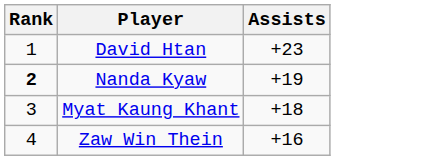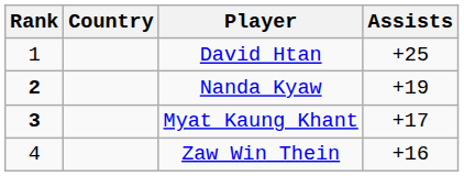 <table class="wikitable" style="text-align:center;">
 <tr>
 <th>Rank</th>
+<th>Country</th>
 <th>Player</th>
 <th>Assists</th>
 </tr>
 <tr>
 <td>1</td>
+<td></td>
 <td><a href='#'>David Htan</a></td>
-<td>+23</td>
+<td>+25</td>
 </tr>
 <tr>
 <td><strong>2</strong></td>
+<td></td>
 <td><a href='#'>Nanda Kyaw</a></td>
 <td>+19</td>
 </tr>
 <tr>
-<td>3</td>
+<td><strong>3</strong></td>
+<td></td>
 <td><a href='#'>Myat Kaung Khant</a></td>
-<td>+18</td>
+<td>+17</td>
 </tr>
 <tr>
 <td>4</td>
+<td></td>
 <td><a href='#'>Zaw Win Thein</a></td>
 <td>+16</td>
 </tr>
 </table>
